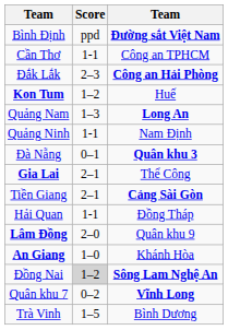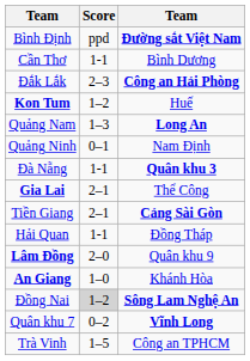 <table class="wikitable" style="text-align:center">
 <tr>
 <th>Team</th>
 <th>Score</th>
 <th>Team</th>
 </tr>
 <tr>
 <td><a href='#'>Bình Định</a></td>
 <td>ppd</td>
 <td><strong><a href='#'>Đường sắt Việt Nam</a></strong></td>
 </tr>
 <tr>
 <td><a href='#'>Cần Thơ</a></td>
 <td>1-1</td>
-<td><a href='#'>Công an TPHCM</a></td>
+<td><a href='#'>Bình Dương</a></td>
 </tr>
 <tr>
 <td><a href='#'>Đắk Lắk</a></td>
 <td>2–3</td>
 <td><strong><a href='#'>Công an Hải Phòng</a></strong></td>
 </tr>
 <tr>
 <td><strong><a href='#'>Kon Tum</a></strong></td>
 <td>1–2</td>
 <td><a href='#'>Huế</a></td>
 </tr>
 <tr>
 <td><a href='#'>Quảng Nam</a></td>
 <td>1–3</td>
 <td><strong><a href='#'>Long An</a></strong></td>
 </tr>
 <tr>
 <td><a href='#'>Quảng Ninh</a></td>
-<td>1-1</td>
+<td>0–1</td>
 <td><a href='#'>Nam Định</a></td>
 </tr>
 <tr>
 <td><a href='#'>Đà Nẵng</a></td>
-<td>0–1</td>
+<td>1-1</td>
 <td><strong><a href='#'>Quân khu 3</a></strong></td>
 </tr>
 <tr>
 <td><strong><a href='#'>Gia Lai</a> </strong></td>
 <td>2–1</td>
 <td><a href='#'>Thể Công</a></td>
 </tr>
 <tr>
 <td><a href='#'>Tiền Giang</a></td>
 <td>2–1</td>
 <td><strong><a href='#'>Cảng Sài Gòn</a></strong></td>
 </tr>
 <tr>
 <td><a href='#'>Hải Quan</a></td>
 <td>1-1</td>
 <td><a href='#'>Đồng Tháp</a></td>
 </tr>
 <tr>
 <td><strong><a href='#'>Lâm Đồng</a></strong></td>
 <td>2–0</td>
 <td><a href='#'>Quân khu 9</a></td>
 </tr>
 <tr>
 <td><strong><a href='#'>An Giang</a> </strong></td>
 <td>1–0</td>
 <td><a href='#'>Khánh Hòa</a></td>
 </tr>
 <tr>
 <td><a href='#'>Đồng Nai</a></td>
 <td style="background: lightgrey;">1–2</td>
 <td><strong><a href='#'>Sông Lam Nghệ An</a></strong></td>
 </tr>
 <tr>
 <td><a href='#'>Quân khu 7</a></td>
 <td>0–2</td>
 <td><strong><a href='#'>Vĩnh Long</a></strong></td>
 </tr>
 <tr>
 <td><a href='#'>Trà Vinh</a></td>
 <td>1–5</td>
-<td><a href='#'>Bình Dương</a></td>
+<td><a href='#'>Công an TPHCM</a></td>
 </tr>
 </table>
